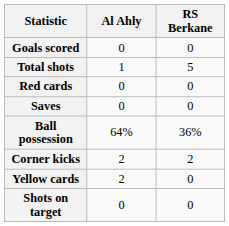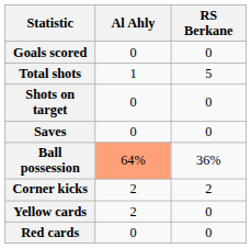 <table class="wikitable plainrowheaders" style="text-align:center">
 <tr>
 <th scope="col" style="width:100px">Statistic</th>
 <th scope="col" style="width:82px">Al Ahly</th>
 <th scope="col" style="width:82px">RS Berkane</th>
 </tr>
 <tr>
 <th scope=row>Goals scored</th>
 <td>0</td>
 <td>0</td>
 </tr>
 <tr>
 <th scope=row>Total shots</th>
 <td>1</td>
 <td>5</td>
 </tr>
 <tr>
-<th scope=row>Red cards</th>
+<th scope=row>Shots on target</th>
 <td>0</td>
 <td>0</td>
 </tr>
 <tr>
 <th scope=row>Saves</th>
 <td>0</td>
 <td>0</td>
 </tr>
 <tr>
 <th scope=row>Ball possession</th>
-<td>64%</td>
+<td style="background: lightsalmon;">64%</td>
 <td>36%</td>
 </tr>
 <tr>
 <th scope=row>Corner kicks</th>
 <td>2</td>
 <td>2</td>
 </tr>
 <tr>
 <th scope=row>Yellow cards</th>
 <td>2</td>
 <td>0</td>
 </tr>
 <tr>
-<th scope=row>Shots on target</th>
+<th scope=row>Red cards</th>
 <td>0</td>
 <td>0</td>
 </tr>
 </table>
